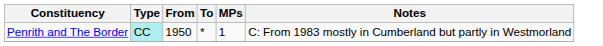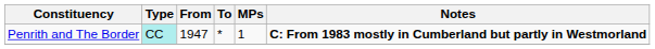 <table class="wikitable">
 <tr>
 <th>Constituency</th>
 <th>Type</th>
 <th>From</th>
 <th>To</th>
 <th>MPs</th>
 <th>Notes</th>
 </tr>
 <tr>
 <td><a href='#'>Penrith and The Border</a></td>
 <td style="background: paleturquoise;">CC</td>
-<td>1950</td>
+<td>1947</td>
 <td>*</td>
 <td>1</td>
-<td>C: From 1983 mostly in Cumberland but partly in Westmorland</td>
+<td><strong>C: From 1983 mostly in Cumberland but partly in Westmorland</strong></td>
 </tr>
 <tr>
 </tr>
 </table>
